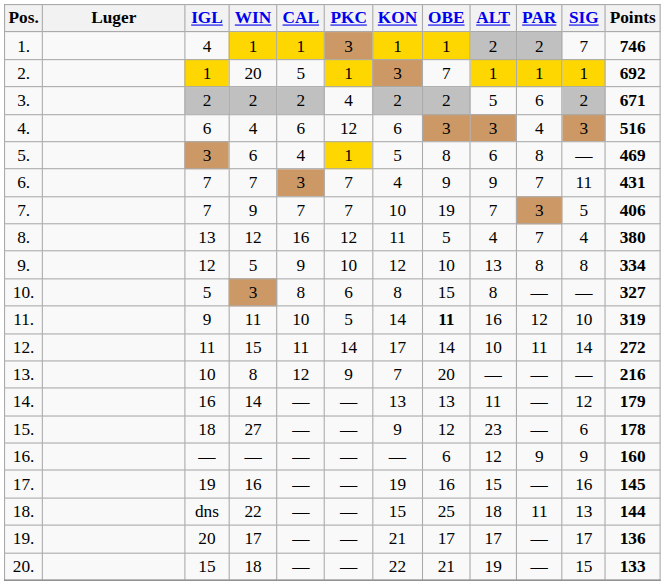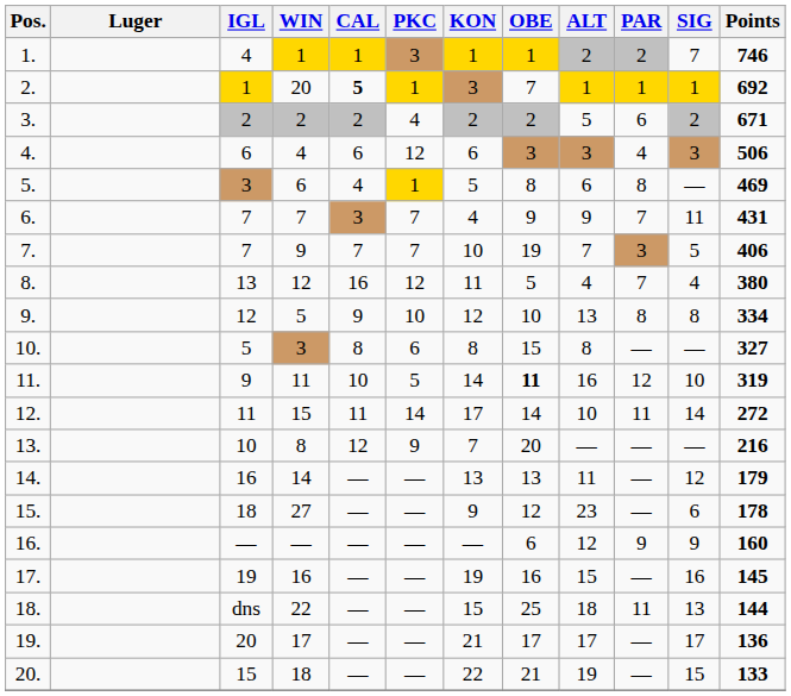 <table class=wikitable  bgcolor="#f7f8ff" cellpadding="3" cellspacing="0" border="1" style="text-align:center; border: gray solid 1px; border-collapse: collapse;">
 <tr bgcolor="#CCCCCC">
 <th width="10">Pos.</th>
 <th width="340">Luger</th>
 <th width="45"><a href='#'>IGL</a></th>
 <th width="45"><a href='#'>WIN</a></th>
 <th width="45"><a href='#'>CAL</a></th>
 <th width="45"><a href='#'>PKC</a></th>
 <th width="45"><a href='#'>KON</a></th>
 <th width="45"><a href='#'>OBE</a></th>
 <th width="45"><a href='#'>ALT</a></th>
 <th width="45"><a href='#'>PAR</a></th>
 <th width="45"><a href='#'>SIG</a></th>
 <th width="45">Points</th>
 </tr>
 <tr>
 <td>1.</td>
 <td align="left"></td>
 <td>4</td>
 <td bgcolor="gold">1</td>
 <td bgcolor="gold">1</td>
 <td bgcolor="cc9966">3</td>
 <td bgcolor="gold">1</td>
 <td bgcolor="gold">1</td>
 <td bgcolor="silver">2</td>
 <td bgcolor="silver">2</td>
 <td>7</td>
 <td><strong>746</strong></td>
 </tr>
 <tr>
 <td>2.</td>
 <td align="left"></td>
 <td bgcolor="gold">1</td>
 <td>20</td>
-<td>5</td>
+<td><strong>5</strong></td>
 <td bgcolor="gold">1</td>
 <td bgcolor="cc9966">3</td>
 <td>7</td>
 <td bgcolor="gold">1</td>
 <td bgcolor="gold">1</td>
 <td bgcolor="gold">1</td>
 <td><strong>692</strong></td>
 </tr>
 <tr>
 <td>3.</td>
 <td align="left"></td>
 <td bgcolor="silver">2</td>
 <td bgcolor="silver">2</td>
 <td bgcolor="silver">2</td>
 <td>4</td>
 <td bgcolor="silver">2</td>
 <td bgcolor="silver">2</td>
 <td>5</td>
 <td>6</td>
 <td bgcolor="silver">2</td>
 <td><strong>671</strong></td>
 </tr>
 <tr>
 <td>4.</td>
 <td align="left"></td>
 <td>6</td>
 <td>4</td>
 <td>6</td>
 <td>12</td>
 <td>6</td>
 <td bgcolor="cc9966">3</td>
 <td bgcolor="cc9966">3</td>
 <td>4</td>
 <td bgcolor="cc9966">3</td>
-<td><strong>516</strong></td>
+<td><strong>506</strong></td>
 </tr>
 <tr>
 <td>5.</td>
 <td align="left"></td>
 <td bgcolor="cc9966">3</td>
 <td>6</td>
 <td>4</td>
 <td bgcolor="gold">1</td>
 <td>5</td>
 <td>8</td>
 <td>6</td>
 <td>8</td>
 <td>—</td>
 <td><strong>469</strong></td>
 </tr>
 <tr>
 <td>6.</td>
 <td align="left"></td>
 <td>7</td>
 <td>7</td>
 <td bgcolor="cc9966">3</td>
 <td>7</td>
 <td>4</td>
 <td>9</td>
 <td>9</td>
 <td>7</td>
 <td>11</td>
 <td><strong>431</strong></td>
 </tr>
 <tr>
 <td>7.</td>
 <td align="left"></td>
 <td>7</td>
 <td>9</td>
 <td>7</td>
 <td>7</td>
 <td>10</td>
 <td>19</td>
 <td>7</td>
 <td bgcolor="cc9966">3</td>
 <td>5</td>
 <td><strong>406</strong></td>
 </tr>
 <tr>
 <td>8.</td>
 <td align="left"></td>
 <td>13</td>
 <td>12</td>
 <td>16</td>
 <td>12</td>
 <td>11</td>
 <td>5</td>
 <td>4</td>
 <td>7</td>
 <td>4</td>
 <td><strong>380</strong></td>
 </tr>
 <tr>
 <td>9.</td>
 <td align="left"></td>
 <td>12</td>
 <td>5</td>
 <td>9</td>
 <td>10</td>
 <td>12</td>
 <td>10</td>
 <td>13</td>
 <td>8</td>
 <td>8</td>
 <td><strong>334</strong></td>
 </tr>
 <tr>
 <td>10.</td>
 <td align="left"></td>
 <td>5</td>
 <td bgcolor="cc9966">3</td>
 <td>8</td>
 <td>6</td>
 <td>8</td>
 <td>15</td>
 <td>8</td>
 <td>—</td>
 <td>—</td>
 <td><strong>327</strong></td>
 </tr>
 <tr>
 <td>11.</td>
 <td align="left"></td>
 <td>9</td>
 <td>11</td>
 <td>10</td>
 <td>5</td>
 <td>14</td>
 <td><strong>11</strong></td>
 <td>16</td>
 <td>12</td>
 <td>10</td>
 <td><strong>319</strong></td>
 </tr>
 <tr>
 <td>12.</td>
 <td align="left"></td>
 <td>11</td>
 <td>15</td>
 <td>11</td>
 <td>14</td>
 <td>17</td>
 <td>14</td>
 <td>10</td>
 <td>11</td>
 <td>14</td>
 <td><strong>272</strong></td>
 </tr>
 <tr>
 <td>13.</td>
 <td align="left"></td>
 <td>10</td>
 <td>8</td>
 <td>12</td>
 <td>9</td>
 <td>7</td>
 <td>20</td>
 <td>—</td>
 <td>—</td>
 <td>—</td>
 <td><strong>216</strong></td>
 </tr>
 <tr>
 <td>14.</td>
 <td align="left"></td>
 <td>16</td>
 <td>14</td>
 <td>—</td>
 <td>—</td>
 <td>13</td>
 <td>13</td>
 <td>11</td>
 <td>—</td>
 <td>12</td>
 <td><strong>179</strong></td>
 </tr>
 <tr>
 <td>15.</td>
 <td align="left"></td>
 <td>18</td>
 <td>27</td>
 <td>—</td>
 <td>—</td>
 <td>9</td>
 <td>12</td>
 <td>23</td>
 <td>—</td>
 <td>6</td>
 <td><strong>178</strong></td>
 </tr>
 <tr>
 <td>16.</td>
 <td align="left"></td>
 <td>—</td>
 <td>—</td>
 <td>—</td>
 <td>—</td>
 <td>—</td>
 <td>6</td>
 <td>12</td>
 <td>9</td>
 <td>9</td>
 <td><strong>160</strong></td>
 </tr>
 <tr>
 <td>17.</td>
 <td align="left"></td>
 <td>19</td>
 <td>16</td>
 <td>—</td>
 <td>—</td>
 <td>19</td>
 <td>16</td>
 <td>15</td>
 <td>—</td>
 <td>16</td>
 <td><strong>145</strong></td>
 </tr>
 <tr>
 <td>18.</td>
 <td align="left"></td>
 <td>dns</td>
 <td>22</td>
 <td>—</td>
 <td>—</td>
 <td>15</td>
 <td>25</td>
 <td>18</td>
 <td>11</td>
 <td>13</td>
 <td><strong>144</strong></td>
 </tr>
 <tr>
 <td>19.</td>
 <td align="left"></td>
 <td>20</td>
 <td>17</td>
 <td>—</td>
 <td>—</td>
 <td>21</td>
 <td>17</td>
 <td>17</td>
 <td>—</td>
 <td>17</td>
 <td><strong>136</strong></td>
 </tr>
 <tr>
 <td>20.</td>
 <td align="left"></td>
 <td>15</td>
 <td>18</td>
 <td>—</td>
 <td>—</td>
 <td>22</td>
 <td>21</td>
 <td>19</td>
 <td>—</td>
 <td>15</td>
 <td><strong>133</strong></td>
 </tr>
 <tr>
 </tr>
 </table>
